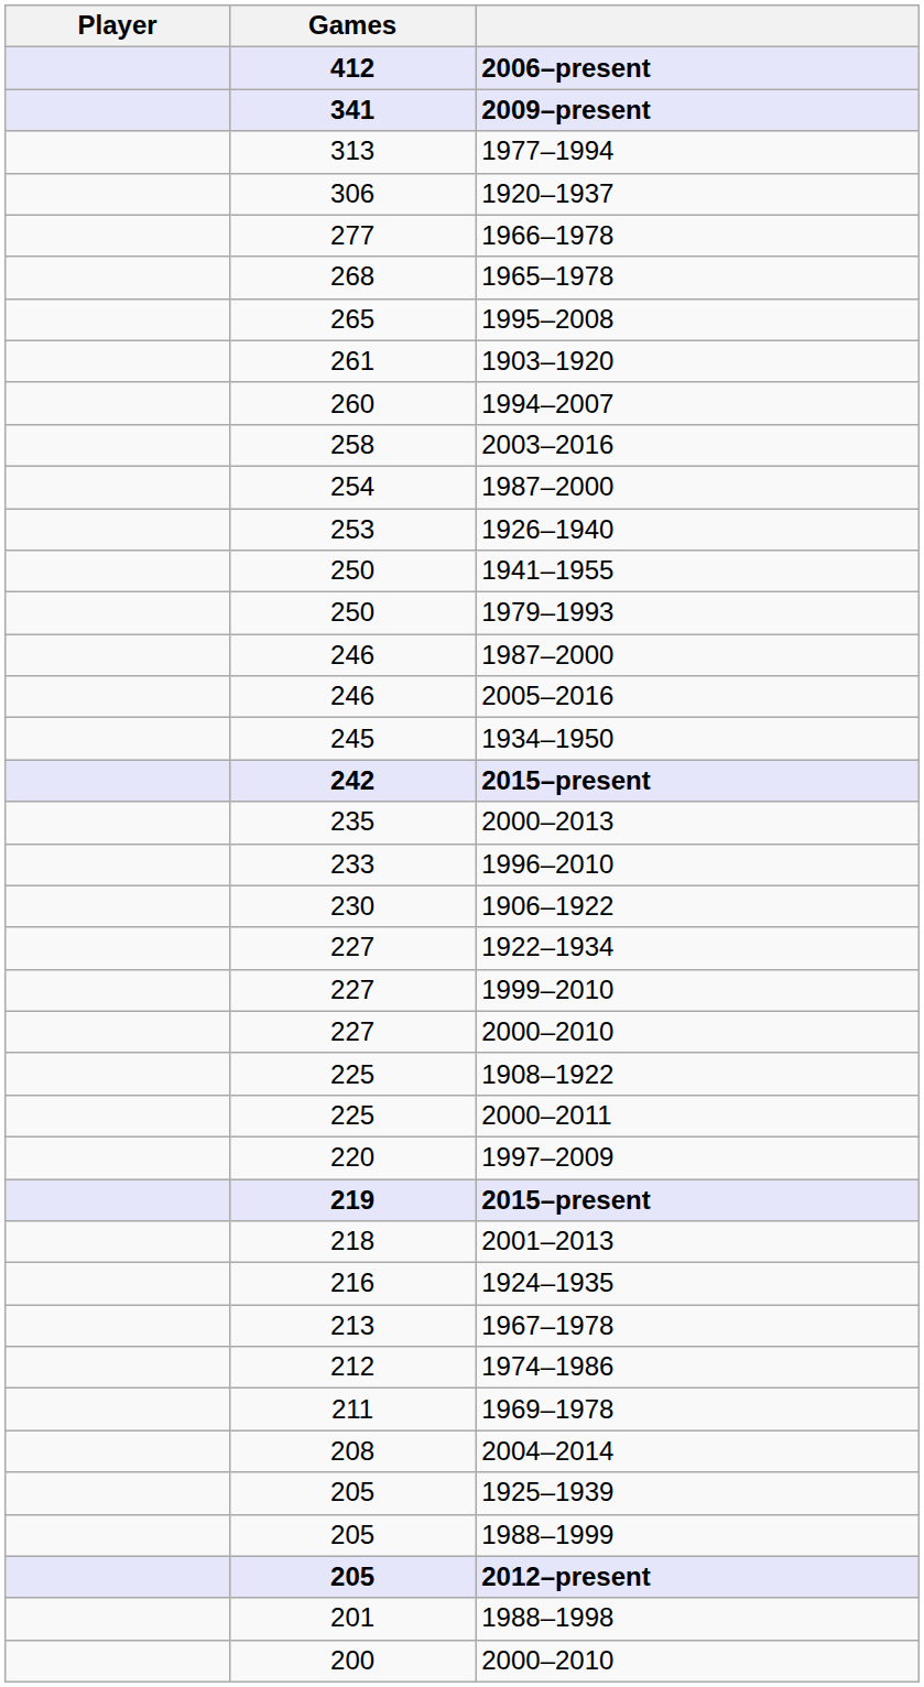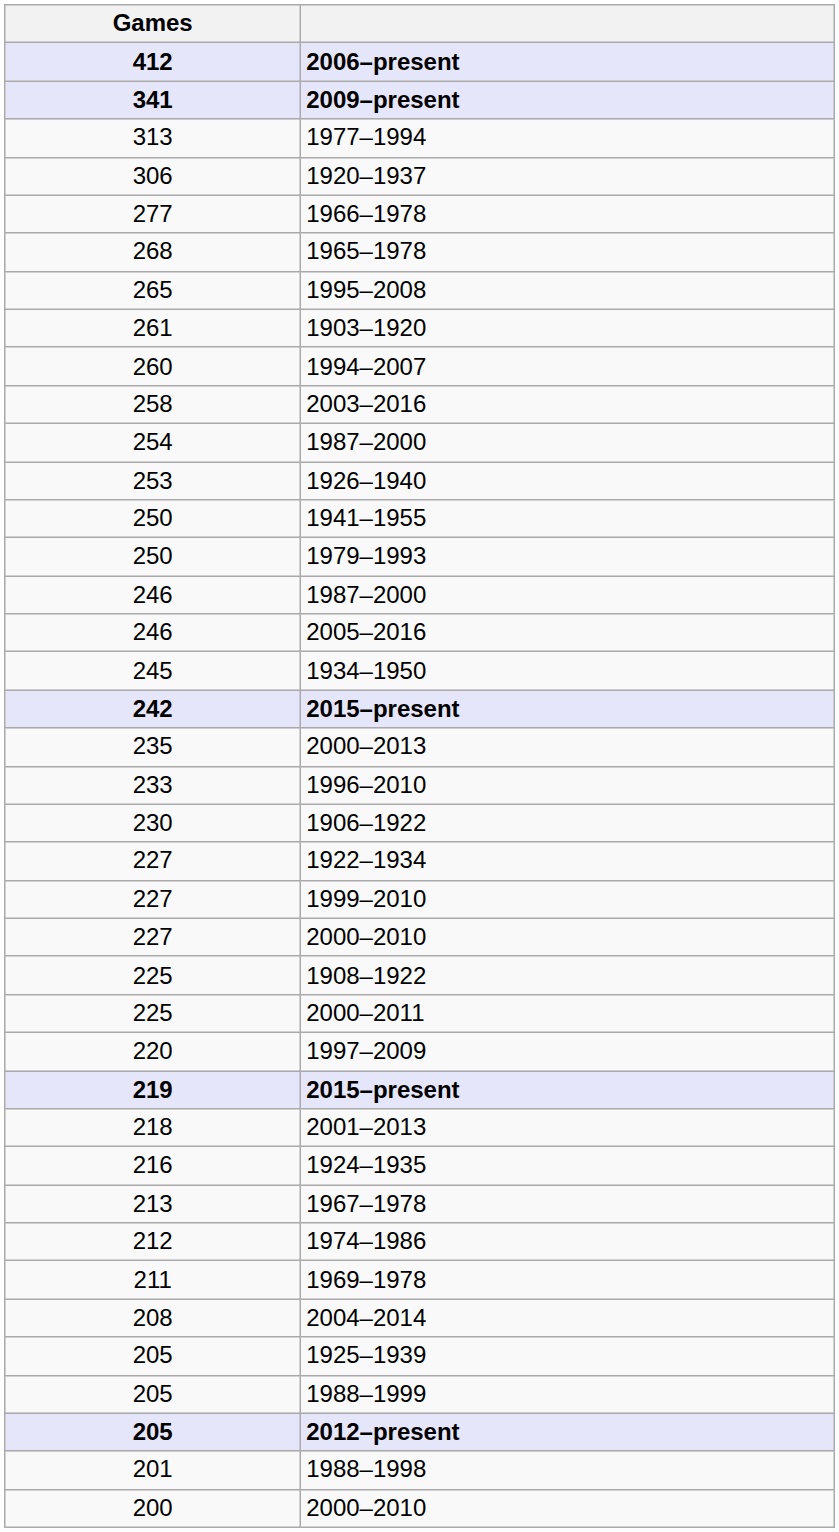 <table class="wikitable sortable" width=35%>
 <tr>
-<th>Player</th>
 <th>Games</th>
 <th></th>
 </tr>
 <tr style=background:#E6E6FA>
-<td><strong></strong></td>
 <td align=center><strong>412</strong></td>
 <td><strong>2006–present</strong></td>
 </tr>
 <tr style=background:#E6E6FA>
-<td><strong></strong></td>
 <td align=center><strong>341</strong></td>
 <td><strong>2009–present</strong></td>
 </tr>
 <tr>
-<td></td>
 <td align=center>313</td>
 <td>1977–1994</td>
 </tr>
 <tr>
-<td></td>
 <td align=center>306</td>
 <td>1920–1937</td>
 </tr>
 <tr>
-<td></td>
 <td align=center>277</td>
 <td>1966–1978</td>
 </tr>
 <tr>
-<td></td>
 <td align=center>268</td>
 <td>1965–1978</td>
 </tr>
 <tr>
-<td></td>
 <td align=center>265</td>
 <td>1995–2008</td>
 </tr>
 <tr>
-<td></td>
 <td align=center>261</td>
 <td>1903–1920</td>
 </tr>
 <tr>
-<td></td>
 <td align=center>260</td>
 <td>1994–2007</td>
 </tr>
 <tr>
-<td></td>
 <td align=center>258</td>
 <td>2003–2016</td>
 </tr>
 <tr>
-<td></td>
 <td align=center>254</td>
 <td>1987–2000</td>
 </tr>
 <tr>
-<td></td>
 <td align=center>253</td>
 <td>1926–1940</td>
 </tr>
 <tr>
-<td></td>
 <td align=center>250</td>
 <td>1941–1955</td>
 </tr>
 <tr>
-<td></td>
 <td align=center>250</td>
 <td>1979–1993</td>
 </tr>
 <tr>
-<td></td>
 <td align=center>246</td>
 <td>1987–2000</td>
 </tr>
 <tr>
-<td></td>
 <td align=center>246</td>
 <td>2005–2016</td>
 </tr>
 <tr>
-<td></td>
 <td align=center>245</td>
 <td>1934–1950</td>
 </tr>
 <tr style=background:#E6E6FA>
-<td><strong></strong></td>
 <td align=center><strong>242</strong></td>
 <td><strong>2015–present</strong></td>
 </tr>
 <tr>
-<td></td>
 <td align=center>235</td>
 <td>2000–2013</td>
 </tr>
 <tr>
-<td></td>
 <td align=center>233</td>
 <td>1996–2010</td>
 </tr>
 <tr>
-<td></td>
 <td align=center>230</td>
 <td>1906–1922</td>
 </tr>
 <tr>
-<td></td>
 <td align=center>227</td>
 <td>1922–1934</td>
 </tr>
 <tr>
-<td></td>
 <td align=center>227</td>
 <td>1999–2010</td>
 </tr>
 <tr>
-<td></td>
 <td align=center>227</td>
 <td>2000–2010</td>
 </tr>
 <tr>
-<td></td>
 <td align=center>225</td>
 <td>1908–1922</td>
 </tr>
 <tr>
-<td></td>
 <td align=center>225</td>
 <td>2000–2011</td>
 </tr>
 <tr>
-<td></td>
 <td align=center>220</td>
 <td>1997–2009</td>
 </tr>
 <tr style=background:#E6E6FA>
-<td><strong></strong></td>
 <td align=center><strong>219</strong></td>
 <td><strong>2015–present</strong></td>
 </tr>
 <tr>
-<td></td>
 <td align=center>218</td>
 <td>2001–2013</td>
 </tr>
 <tr>
-<td></td>
 <td align=center>216</td>
 <td>1924–1935</td>
 </tr>
 <tr>
-<td></td>
 <td align=center>213</td>
 <td>1967–1978</td>
 </tr>
 <tr>
-<td></td>
 <td align=center>212</td>
 <td>1974–1986</td>
 </tr>
 <tr>
-<td></td>
 <td align=center>211</td>
 <td>1969–1978</td>
 </tr>
 <tr>
-<td></td>
 <td align=center>208</td>
 <td>2004–2014</td>
 </tr>
 <tr>
-<td></td>
 <td align=center>205</td>
 <td>1925–1939</td>
 </tr>
 <tr>
-<td></td>
 <td align=center>205</td>
 <td>1988–1999</td>
 </tr>
 <tr style=background:#E6E6FA>
-<td><strong></strong></td>
 <td align=center><strong>205</strong></td>
 <td><strong>2012–present</strong></td>
 </tr>
 <tr>
-<td></td>
 <td align=center>201</td>
 <td>1988–1998</td>
 </tr>
 <tr>
-<td></td>
 <td align=center>200</td>
 <td>2000–2010</td>
 </tr>
 </table>
